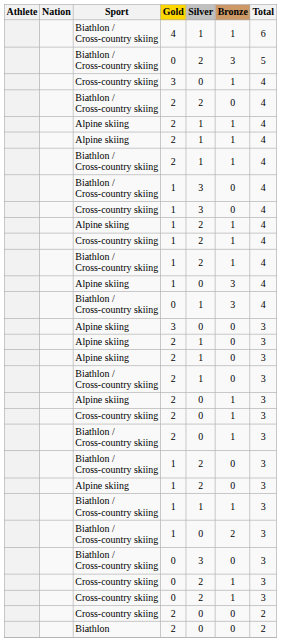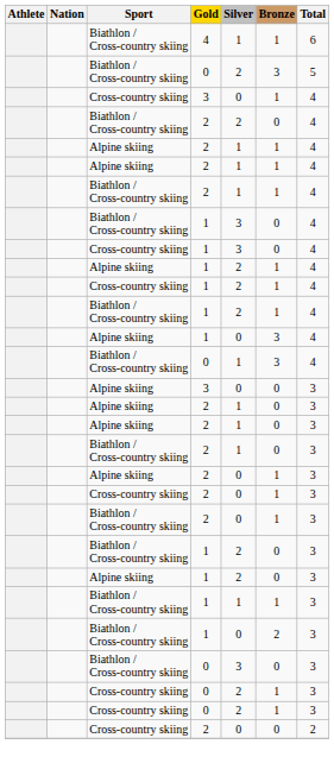 <table class="wikitable sortable plainrowheaders" style="text-align:center">
 <tr>
 <th scope="col">Athlete</th>
 <th scope="col">Nation</th>
 <th scope="col">Sport</th>
 <th scope="col" style="background-color: gold"><strong>Gold</strong></th>
 <th scope="col" style="background-color: silver"><strong>Silver</strong></th>
 <th scope="col" style="background-color: #cc9966"><strong>Bronze</strong></th>
 <th scope="col">Total</th>
 </tr>
 <tr>
 <th scope="row"></th>
 <td align=left></td>
 <td align=left>Biathlon /<br>Cross-country skiing</td>
 <td>4</td>
 <td>1</td>
 <td>1</td>
 <td>6</td>
 </tr>
 <tr>
 <th scope="row"></th>
 <td align=left></td>
 <td align=left>Biathlon /<br>Cross-country skiing</td>
 <td>0</td>
 <td>2</td>
 <td>3</td>
 <td>5</td>
 </tr>
 <tr>
 <th scope="row"></th>
 <td align=left></td>
 <td align=left>Cross-country skiing</td>
 <td>3</td>
 <td>0</td>
 <td>1</td>
 <td>4</td>
 </tr>
 <tr>
 <th scope="row"></th>
 <td align=left></td>
 <td align=left>Biathlon /<br>Cross-country skiing</td>
 <td>2</td>
 <td>2</td>
 <td>0</td>
 <td>4</td>
 </tr>
 <tr>
 <th scope="row"></th>
 <td align=left></td>
 <td align=left>Alpine skiing</td>
 <td>2</td>
 <td>1</td>
 <td>1</td>
 <td>4</td>
 </tr>
 <tr>
 <th scope="row"></th>
 <td align=left></td>
 <td align=left>Alpine skiing</td>
 <td>2</td>
 <td>1</td>
 <td>1</td>
 <td>4</td>
 </tr>
 <tr>
 <th scope="row"></th>
 <td align=left></td>
 <td align=left>Biathlon /<br>Cross-country skiing</td>
 <td>2</td>
 <td>1</td>
 <td>1</td>
 <td>4</td>
 </tr>
 <tr>
 <th scope="row"></th>
 <td align=left></td>
 <td align=left>Biathlon /<br>Cross-country skiing</td>
 <td>1</td>
 <td>3</td>
 <td>0</td>
 <td>4</td>
 </tr>
 <tr>
 <th scope="row"></th>
 <td align=left></td>
 <td align=left>Cross-country skiing</td>
 <td>1</td>
 <td>3</td>
 <td>0</td>
 <td>4</td>
 </tr>
 <tr>
 <th scope="row"></th>
 <td align=left></td>
 <td align=left>Alpine skiing</td>
 <td>1</td>
 <td>2</td>
 <td>1</td>
 <td>4</td>
 </tr>
 <tr>
 <th scope="row"></th>
 <td align=left></td>
 <td align=left>Cross-country skiing</td>
 <td>1</td>
 <td>2</td>
 <td>1</td>
 <td>4</td>
 </tr>
 <tr>
 <th scope="row"></th>
 <td align=left></td>
 <td align=left>Biathlon /<br>Cross-country skiing</td>
 <td>1</td>
 <td>2</td>
 <td>1</td>
 <td>4</td>
 </tr>
 <tr>
 <th scope="row"></th>
 <td align=left></td>
 <td align=left>Alpine skiing</td>
 <td>1</td>
 <td>0</td>
 <td>3</td>
 <td>4</td>
 </tr>
 <tr>
 <th scope="row"></th>
 <td align=left></td>
 <td align=left>Biathlon /<br>Cross-country skiing</td>
 <td>0</td>
 <td>1</td>
 <td>3</td>
 <td>4</td>
 </tr>
 <tr>
 <th scope="row"></th>
 <td align=left></td>
 <td align=left>Alpine skiing</td>
 <td>3</td>
 <td>0</td>
 <td>0</td>
 <td>3</td>
 </tr>
 <tr>
 <th scope="row"></th>
 <td align=left></td>
 <td align=left>Alpine skiing</td>
 <td>2</td>
 <td>1</td>
 <td>0</td>
 <td>3</td>
 </tr>
 <tr>
 <th scope="row"></th>
 <td align=left></td>
 <td align=left>Alpine skiing</td>
 <td>2</td>
 <td>1</td>
 <td>0</td>
 <td>3</td>
 </tr>
 <tr>
 <th scope="row"></th>
 <td align=left></td>
 <td align=left>Biathlon /<br>Cross-country skiing</td>
 <td>2</td>
 <td>1</td>
 <td>0</td>
 <td>3</td>
 </tr>
 <tr>
 <th scope="row"></th>
 <td align=left></td>
 <td align=left>Alpine skiing</td>
 <td>2</td>
 <td>0</td>
 <td>1</td>
 <td>3</td>
 </tr>
 <tr>
 <th scope="row"></th>
 <td align=left></td>
 <td align=left>Cross-country skiing</td>
 <td>2</td>
 <td>0</td>
 <td>1</td>
 <td>3</td>
 </tr>
 <tr>
 <th scope="row"></th>
 <td align=left></td>
 <td align=left>Biathlon /<br>Cross-country skiing</td>
 <td>2</td>
 <td>0</td>
 <td>1</td>
 <td>3</td>
 </tr>
 <tr>
 <th scope="row"></th>
 <td align=left></td>
 <td align=left>Biathlon /<br>Cross-country skiing</td>
 <td>1</td>
 <td>2</td>
 <td>0</td>
 <td>3</td>
 </tr>
 <tr>
 <th scope="row"></th>
 <td align=left></td>
 <td align=left>Alpine skiing</td>
 <td>1</td>
 <td>2</td>
 <td>0</td>
 <td>3</td>
 </tr>
 <tr>
 <th scope="row"></th>
 <td align=left></td>
 <td align=left>Biathlon /<br>Cross-country skiing</td>
 <td>1</td>
 <td>1</td>
 <td>1</td>
 <td>3</td>
 </tr>
 <tr>
 <th scope="row"></th>
 <td align=left></td>
 <td align=left>Biathlon /<br>Cross-country skiing</td>
 <td>1</td>
 <td>0</td>
 <td>2</td>
 <td>3</td>
 </tr>
 <tr>
 <th scope="row"></th>
 <td align=left></td>
 <td align=left>Biathlon /<br>Cross-country skiing</td>
 <td>0</td>
 <td>3</td>
 <td>0</td>
 <td>3</td>
 </tr>
 <tr>
 <th scope="row"></th>
 <td align=left></td>
 <td align=left>Cross-country skiing</td>
 <td>0</td>
 <td>2</td>
 <td>1</td>
 <td>3</td>
 </tr>
 <tr>
 <th scope="row"></th>
 <td align=left></td>
 <td align=left>Cross-country skiing</td>
 <td>0</td>
 <td>2</td>
 <td>1</td>
 <td>3</td>
 </tr>
 <tr>
 <th scope="row"></th>
 <td align=left></td>
 <td align=left>Cross-country skiing</td>
 <td>2</td>
 <td>0</td>
 <td>0</td>
 <td>2</td>
 </tr>
 <tr>
-<th scope="row"></th>
-<td align=left></td>
-<td align=left>Biathlon</td>
-<td>2</td>
-<td>0</td>
-<td>0</td>
-<td>2</td>
-</tr>
-<tr>
 </tr>
 </table>
